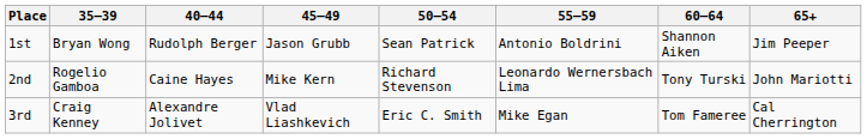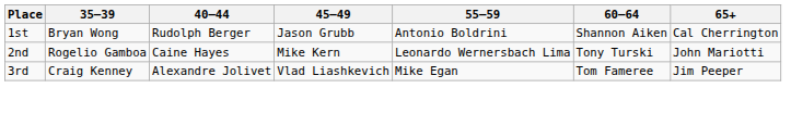 <table class="wikitable">
 <tr>
 <th>Place</th>
 <th>35–39</th>
 <th>40–44</th>
 <th>45–49</th>
-<th>50–54</th>
 <th>55–59</th>
 <th>60–64</th>
 <th>65+</th>
 </tr>
 <tr>
 <td>1st</td>
 <td> Bryan Wong</td>
 <td> Rudolph Berger</td>
 <td> Jason Grubb</td>
-<td> Sean Patrick</td>
 <td> Antonio Boldrini</td>
 <td> Shannon Aiken</td>
-<td> Jim Peeper</td>
+<td> Cal Cherrington</td>
 </tr>
 <tr>
 <td>2nd</td>
 <td> Rogelio Gamboa</td>
 <td> Caine Hayes</td>
 <td> Mike Kern</td>
-<td> Richard Stevenson</td>
 <td> Leonardo Wernersbach Lima</td>
 <td> Tony Turski</td>
 <td> John Mariotti</td>
 </tr>
 <tr>
 <td>3rd</td>
 <td> Craig Kenney</td>
 <td> Alexandre Jolivet</td>
 <td> Vlad Liashkevich</td>
-<td> Eric C. Smith</td>
 <td> Mike Egan</td>
 <td> Tom Fameree</td>
-<td> Cal Cherrington</td>
+<td> Jim Peeper</td>
 </tr>
 </table>
